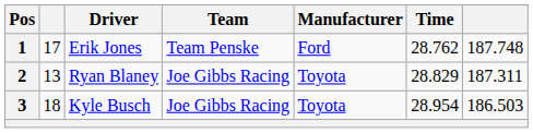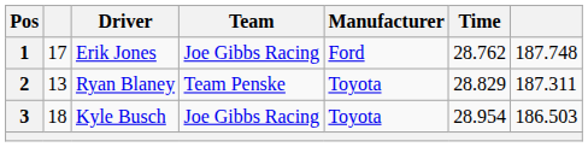 <table class="wikitable" style="font-size:95%">
 <tr>
 <th>Pos</th>
 <th></th>
 <th>Driver</th>
 <th>Team</th>
 <th>Manufacturer</th>
 <th>Time</th>
 <th></th>
 </tr>
 <tr>
 <th>1</th>
 <td>17</td>
 <td><a href='#'>Erik Jones</a></td>
-<td><a href='#'>Team Penske</a></td>
+<td><a href='#'>Joe Gibbs Racing</a></td>
 <td><a href='#'>Ford</a></td>
 <td>28.762</td>
 <td>187.748</td>
 </tr>
 <tr>
 <th>2</th>
 <td>13</td>
 <td><a href='#'>Ryan Blaney</a></td>
-<td><a href='#'>Joe Gibbs Racing</a></td>
+<td><a href='#'>Team Penske</a></td>
 <td><a href='#'>Toyota</a></td>
 <td>28.829</td>
 <td>187.311</td>
 </tr>
 <tr>
 <th>3</th>
 <td>18</td>
 <td><a href='#'>Kyle Busch</a></td>
 <td><a href='#'>Joe Gibbs Racing</a></td>
 <td><a href='#'>Toyota</a></td>
 <td>28.954</td>
 <td>186.503</td>
 </tr>
 <tr>
 <th colspan="7"></th>
 </tr>
 </table>
